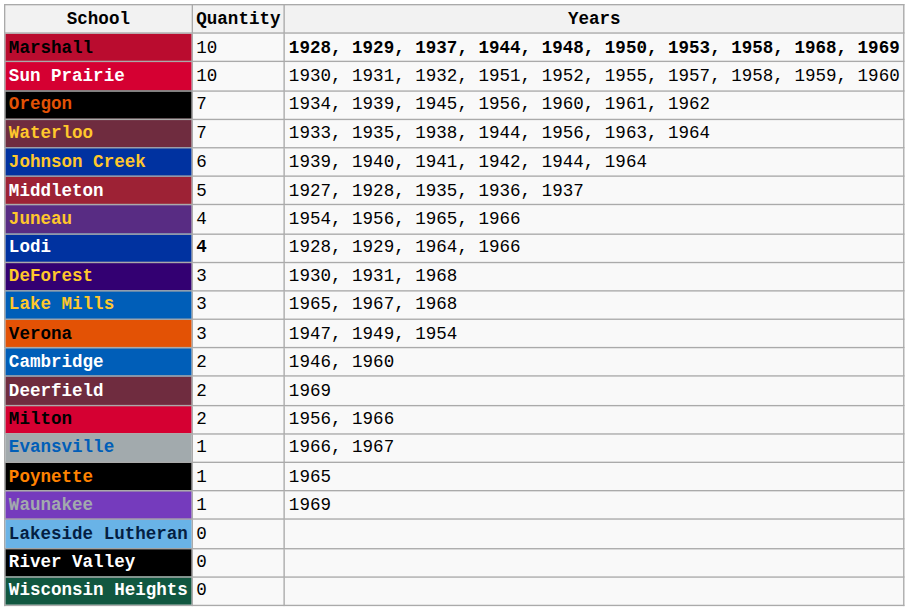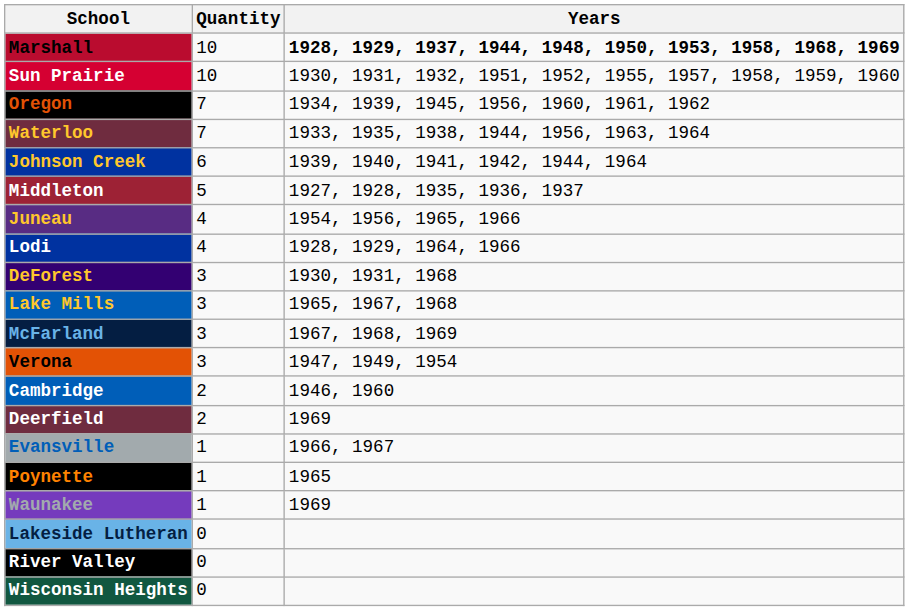 <table class="wikitable">
 <tr>
 <th>School</th>
 <th>Quantity</th>
 <th>Years</th>
 </tr>
 <tr>
 <td style="background: #ba0c2f; color: black"><strong>Marshall</strong></td>
 <td>10</td>
 <td><strong>1928, 1929, 1937, 1944, 1948, 1950, 1953, 1958, 1968, 1969</strong></td>
 </tr>
 <tr>
 <td style="background: #d50032; color: white"><strong>Sun Prairie</strong></td>
 <td>10</td>
 <td>1930, 1931, 1932, 1951, 1952, 1955, 1957, 1958, 1959, 1960</td>
 </tr>
 <tr>
 <td style="background: black; color: #e35205"><strong>Oregon</strong></td>
 <td>7</td>
 <td>1934, 1939, 1945, 1956, 1960, 1961, 1962</td>
 </tr>
 <tr>
 <td style="background: #6f2c3f; color: #ffc72c"><strong>Waterloo</strong></td>
 <td>7</td>
 <td>1933, 1935, 1938, 1944, 1956, 1963, 1964</td>
 </tr>
 <tr>
 <td style="background: #0032a0; color: #ffc72c"><strong>Johnson Creek</strong></td>
 <td>6</td>
 <td>1939, 1940, 1941, 1942, 1944, 1964</td>
 </tr>
 <tr>
 <td style="background: #9d2235; color: white"><strong>Middleton</strong></td>
 <td>5</td>
 <td>1927, 1928, 1935, 1936, 1937</td>
 </tr>
 <tr>
 <td style="background: #582c83; color: #ffc72c"><strong>Juneau</strong></td>
 <td>4</td>
 <td>1954, 1956, 1965, 1966</td>
 </tr>
 <tr>
 <td style="background: #0032a0; color: white"><strong>Lodi</strong></td>
-<td><strong>4</strong></td>
+<td>4</td>
 <td>1928, 1929, 1964, 1966</td>
 </tr>
 <tr>
 <td style="background: #330072; color: #ffc72c"><strong>DeForest</strong></td>
 <td>3</td>
 <td>1930, 1931, 1968</td>
 </tr>
 <tr>
 <td style="background: #005eb8; color: #ffc72c"><strong>Lake Mills</strong></td>
 <td>3</td>
 <td>1965, 1967, 1968</td>
+</tr>
+<tr>
+<td style="background: #041e42; color: #69b3e7"><strong>McFarland</strong></td>
+<td>3</td>
+<td>1967, 1968, 1969</td>
 </tr>
 <tr>
 <td style="background: #e35205; color: black"><strong>Verona</strong></td>
 <td>3</td>
 <td>1947, 1949, 1954</td>
 </tr>
 <tr>
 <td style="background: #005eb8; color: white"><strong>Cambridge</strong></td>
 <td>2</td>
 <td>1946, 1960</td>
 </tr>
 <tr>
 <td style="background: #6f2c3f; color: white"><strong>Deerfield</strong></td>
 <td>2</td>
 <td>1969</td>
-</tr>
-<tr>
-<td style="background: #d50032; color: black"><strong>Milton</strong></td>
-<td>2</td>
-<td>1956, 1966</td>
 </tr>
 <tr>
 <td style="background: #a2aaad; color: #005eb8"><strong>Evansville</strong></td>
 <td>1</td>
 <td>1966, 1967</td>
 </tr>
 <tr>
 <td style="background: black; color: #ff8200"><strong>Poynette</strong></td>
 <td>1</td>
 <td>1965</td>
 </tr>
 <tr>
 <td style="background: #753bbd; color:#a2aaad"><strong>Waunakee</strong></td>
 <td>1</td>
 <td>1969</td>
 </tr>
 <tr>
 <td style="background: #69b3e7; color: #041e42"><strong>Lakeside Lutheran</strong></td>
 <td>0</td>
 <td></td>
 </tr>
 <tr>
 <td style="background: black; color: white"><strong>River Valley</strong></td>
 <td>0</td>
 <td></td>
 </tr>
 <tr>
 <td style="background: #115740; color: white"><strong>Wisconsin Heights</strong></td>
 <td>0</td>
 <td></td>
 </tr>
 </table>
